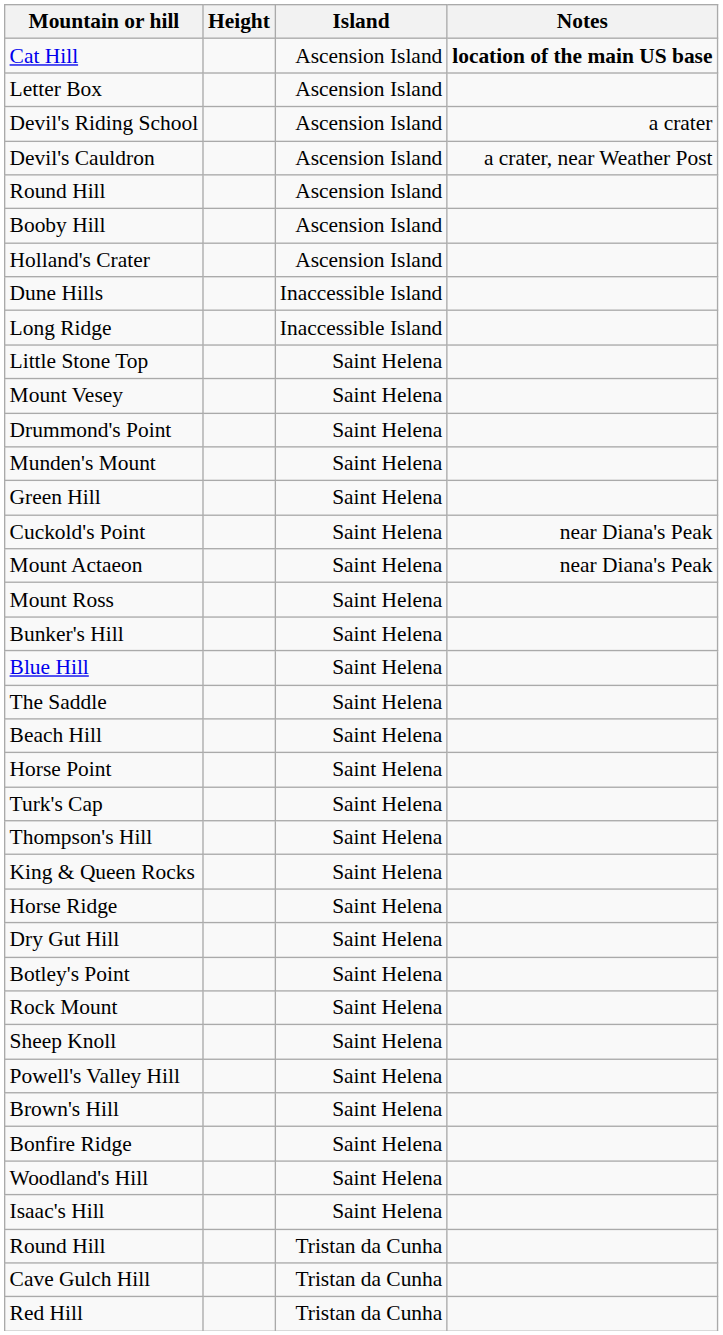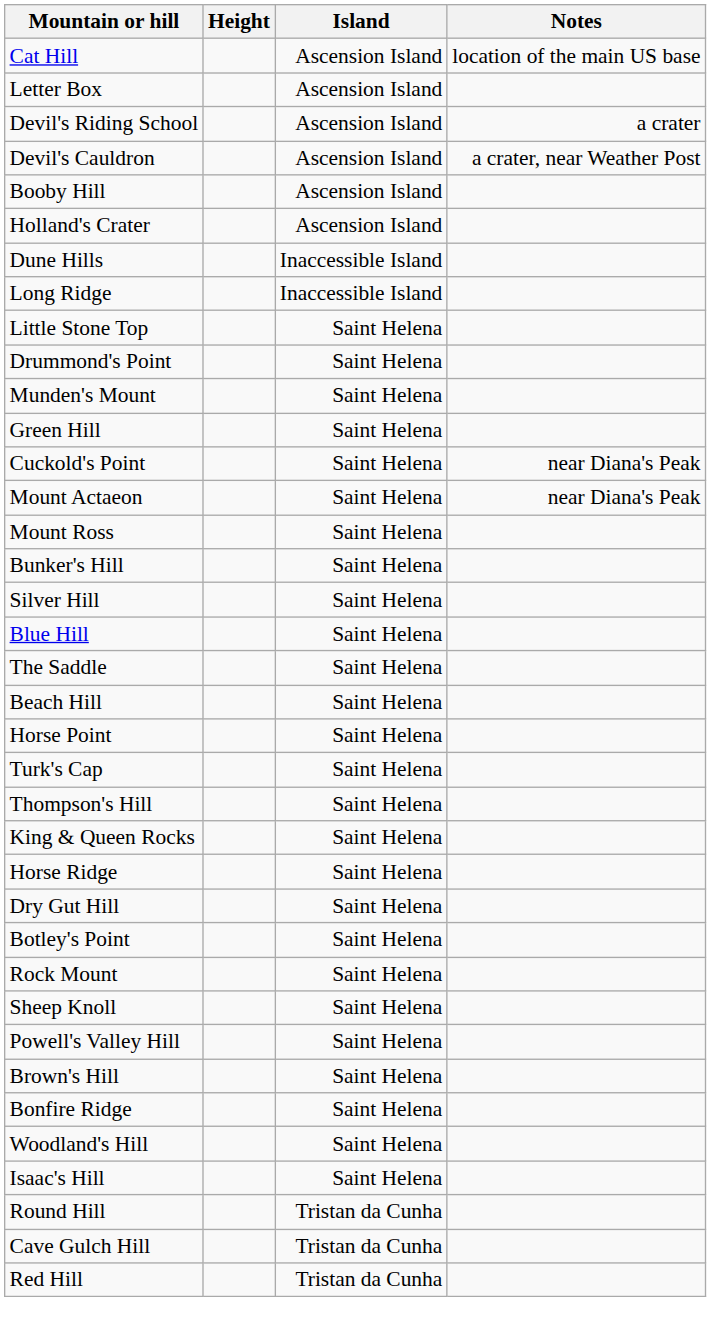 <table class="wikitable sortable">
 <tr>
 <th>Mountain or hill</th>
 <th>Height</th>
 <th>Island</th>
 <th>Notes</th>
 </tr>
 <tr>
 <td><a href='#'>Cat Hill</a></td>
 <td align="right"></td>
 <td align="right">Ascension Island</td>
-<td align="right"><strong>location of the main US base</strong></td>
+<td align="right">location of the main US base</td>
 </tr>
 <tr>
 <td>Letter Box</td>
 <td align="right"></td>
 <td align="right">Ascension Island</td>
 <td align="right"></td>
 </tr>
 <tr>
 <td>Devil's Riding School</td>
 <td align="right"></td>
 <td align="right">Ascension Island</td>
 <td align="right">a crater</td>
 </tr>
 <tr>
 <td>Devil's Cauldron</td>
 <td align="right"></td>
 <td align="right">Ascension Island</td>
 <td align="right">a crater, near Weather Post</td>
-</tr>
-<tr>
-<td>Round Hill</td>
-<td align="right"></td>
-<td align="right">Ascension Island</td>
-<td align="right"></td>
 </tr>
 <tr>
 <td>Booby Hill</td>
 <td align="right"></td>
 <td align="right">Ascension Island</td>
 <td align="right"></td>
 </tr>
 <tr>
 <td>Holland's Crater</td>
 <td align="right"></td>
 <td align="right">Ascension Island</td>
 <td align="right"></td>
 </tr>
 <tr>
 <td>Dune Hills</td>
 <td align="right"></td>
 <td align="right">Inaccessible Island</td>
 <td align="right"></td>
 </tr>
 <tr>
 <td>Long Ridge</td>
 <td align="right"></td>
 <td align="right">Inaccessible Island</td>
 <td align="right"></td>
 </tr>
 <tr>
 <td>Little Stone Top</td>
-<td align="right"></td>
-<td align="right">Saint Helena</td>
-<td align="right"></td>
-</tr>
-<tr>
-<td>Mount Vesey</td>
 <td align="right"></td>
 <td align="right">Saint Helena</td>
 <td align="right"></td>
 </tr>
 <tr>
 <td>Drummond's Point</td>
 <td align="right"></td>
 <td align="right">Saint Helena</td>
 <td align="right"></td>
 </tr>
 <tr>
 <td>Munden's Mount</td>
 <td align="right"></td>
 <td align="right">Saint Helena</td>
 <td align="right"></td>
 </tr>
 <tr>
 <td>Green Hill</td>
 <td align="right"></td>
 <td align="right">Saint Helena</td>
 <td align="right"></td>
 </tr>
 <tr>
 <td>Cuckold's Point</td>
 <td align="right"></td>
 <td align="right">Saint Helena</td>
 <td align="right">near Diana's Peak</td>
 </tr>
 <tr>
 <td>Mount Actaeon</td>
 <td align="right"></td>
 <td align="right">Saint Helena</td>
 <td align="right">near Diana's Peak</td>
 </tr>
 <tr>
 <td>Mount Ross</td>
 <td align="right"></td>
 <td align="right">Saint Helena</td>
 <td align="right"></td>
 </tr>
 <tr>
 <td>Bunker's Hill</td>
+<td align="right"></td>
+<td align="right">Saint Helena</td>
+<td align="right"></td>
+</tr>
+<tr>
+<td>Silver Hill</td>
 <td align="right"></td>
 <td align="right">Saint Helena</td>
 <td align="right"></td>
 </tr>
 <tr>
 <td><a href='#'>Blue Hill</a></td>
 <td align="right"></td>
 <td align="right">Saint Helena</td>
 <td align="right"></td>
 </tr>
 <tr>
 <td>The Saddle</td>
 <td align="right"></td>
 <td align="right">Saint Helena</td>
 <td align="right"></td>
 </tr>
 <tr>
 <td>Beach Hill</td>
 <td align="right"></td>
 <td align="right">Saint Helena</td>
 <td align="right"></td>
 </tr>
 <tr>
 <td>Horse Point</td>
 <td align="right"></td>
 <td align="right">Saint Helena</td>
 <td align="right"></td>
 </tr>
 <tr>
 <td>Turk's Cap</td>
 <td align="right"></td>
 <td align="right">Saint Helena</td>
 <td align="right"></td>
 </tr>
 <tr>
 <td>Thompson's Hill</td>
 <td align="right"></td>
 <td align="right">Saint Helena</td>
 <td align="right"></td>
 </tr>
 <tr>
 <td>King & Queen Rocks</td>
 <td align="right"></td>
 <td align="right">Saint Helena</td>
 <td align="right"></td>
 </tr>
 <tr>
 <td>Horse Ridge</td>
 <td align="right"></td>
 <td align="right">Saint Helena</td>
 <td align="right"></td>
 </tr>
 <tr>
 <td>Dry Gut Hill</td>
 <td align="right"></td>
 <td align="right">Saint Helena</td>
 <td align="right"></td>
 </tr>
 <tr>
 <td>Botley's Point</td>
 <td align="right"></td>
 <td align="right">Saint Helena</td>
 <td align="right"></td>
 </tr>
 <tr>
 <td>Rock Mount</td>
 <td align="right"></td>
 <td align="right">Saint Helena</td>
 <td align="right"></td>
 </tr>
 <tr>
 <td>Sheep Knoll</td>
 <td align="right"></td>
 <td align="right">Saint Helena</td>
 <td align="right"></td>
 </tr>
 <tr>
 <td>Powell's Valley Hill</td>
 <td align="right"></td>
 <td align="right">Saint Helena</td>
 <td align="right"></td>
 </tr>
 <tr>
 <td>Brown's Hill</td>
 <td align="right"></td>
 <td align="right">Saint Helena</td>
 <td align="right"></td>
 </tr>
 <tr>
 <td>Bonfire Ridge</td>
 <td align="right"></td>
 <td align="right">Saint Helena</td>
 <td align="right"></td>
 </tr>
 <tr>
 <td>Woodland's Hill</td>
 <td align="right"></td>
 <td align="right">Saint Helena</td>
 <td align="right"></td>
 </tr>
 <tr>
 <td>Isaac's Hill</td>
 <td align="right"></td>
 <td align="right">Saint Helena</td>
 <td align="right"></td>
 </tr>
 <tr>
 <td>Round Hill</td>
 <td align="right"></td>
 <td align="right">Tristan da Cunha</td>
 <td align="right"></td>
 </tr>
 <tr>
 <td>Cave Gulch Hill</td>
 <td align="right"></td>
 <td align="right">Tristan da Cunha</td>
 <td align="right"></td>
 </tr>
 <tr>
 <td>Red Hill</td>
 <td align="right"></td>
 <td align="right">Tristan da Cunha</td>
 <td align="right"></td>
 </tr>
 </table>
